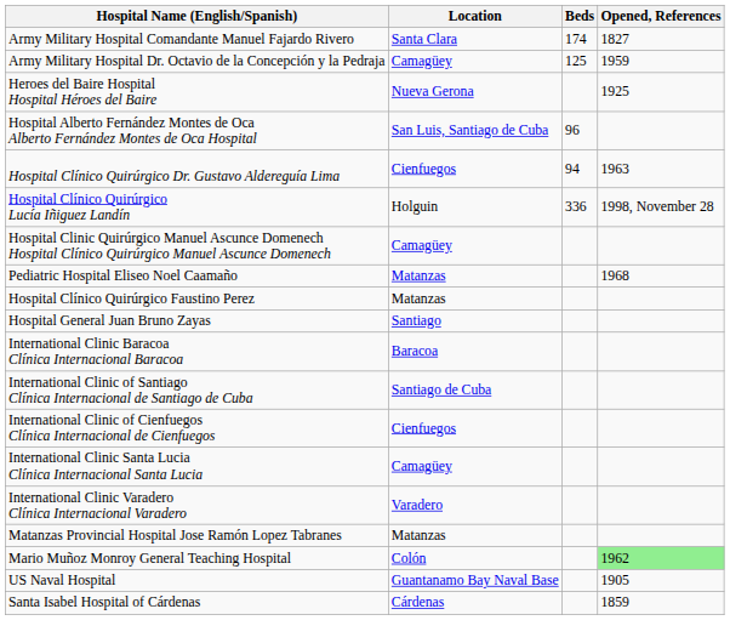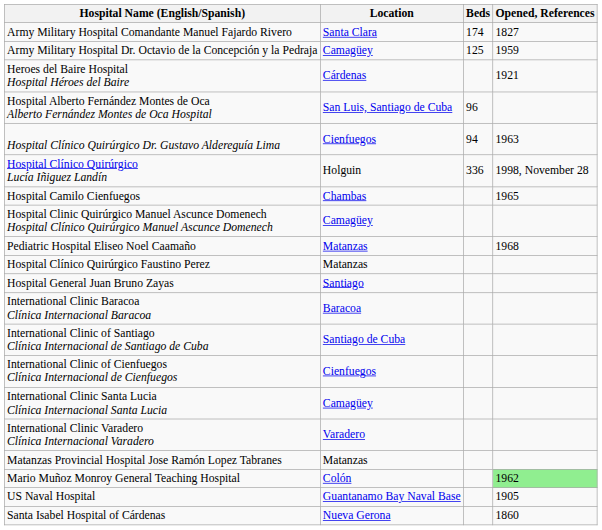 <table class="wikitable sortable plainrowheaders" summary="Hospitals in Cuba outside of Havana">
 <tr>
 <th>Hospital Name (English/Spanish)</th>
 <th>Location</th>
 <th>Beds</th>
 <th>Opened, References</th>
 </tr>
 <tr>
 <td>Army Military Hospital Comandante Manuel Fajardo Rivero</td>
 <td><a href='#'>Santa Clara</a><br></td>
 <td>174</td>
 <td>1827</td>
 </tr>
 <tr>
 <td>Army Military Hospital Dr. Octavio de la Concepción y la Pedraja</td>
 <td><a href='#'>Camagüey</a><br></td>
 <td>125</td>
 <td>1959</td>
 </tr>
 <tr>
 <td>Heroes del Baire Hospital<br><em>Hospital Héroes del Baire</em></td>
-<td><a href='#'>Nueva Gerona</a><br></td>
+<td><a href='#'>Cárdenas</a></td>
 <td></td>
-<td>1925</td>
+<td>1921</td>
 </tr>
 <tr>
 <td>Hospital Alberto Fernández Montes de Oca <br><em>Alberto Fernández Montes de Oca Hospital</em></td>
 <td><a href='#'>San Luis, Santiago de Cuba</a><br></td>
 <td>96</td>
 <td></td>
 </tr>
 <tr>
 <td><br><em>Hospital Clínico Quirúrgico Dr. Gustavo Aldereguía Lima</em></td>
 <td><a href='#'>Cienfuegos</a><br></td>
 <td>94</td>
 <td>1963</td>
 </tr>
 <tr>
 <td><a href='#'>Hospital Clínico Quirúrgico</a><br><em>Lucía Iñiguez Landín</em></td>
 <td>Holguin<br></td>
 <td>336</td>
 <td>1998, November 28</td>
+</tr>
+<tr>
+<td>Hospital Camilo Cienfuegos</td>
+<td><a href='#'>Chambas</a><br></td>
+<td></td>
+<td>1965</td>
 </tr>
 <tr>
 <td>Hospital Clinic Quirúrgico Manuel Ascunce Domenech<br><em>Hospital Clínico Quirúrgico Manuel Ascunce Domenech</em></td>
 <td><a href='#'>Camagüey</a><br></td>
 <td></td>
 <td></td>
 </tr>
 <tr>
 <td>Pediatric Hospital Eliseo Noel Caamaño</td>
 <td><a href='#'>Matanzas</a><br></td>
 <td></td>
 <td>1968</td>
 </tr>
 <tr>
 <td>Hospital Clínico Quirúrgico Faustino Perez</td>
 <td>Matanzas<br></td>
 <td></td>
 <td></td>
 </tr>
 <tr>
 <td>Hospital General Juan Bruno Zayas</td>
 <td><a href='#'>Santiago</a><br></td>
 <td></td>
 <td></td>
 </tr>
 <tr>
 <td>International Clinic Baracoa<br><em>Clínica Internacional Baracoa</em></td>
 <td><a href='#'>Baracoa</a><br></td>
 <td></td>
 <td></td>
 </tr>
 <tr>
 <td>International Clinic of Santiago<br><em>Clínica Internacional de Santiago de Cuba</em></td>
 <td><a href='#'>Santiago de Cuba</a><br></td>
 <td></td>
 <td></td>
 </tr>
 <tr>
 <td>International Clinic of Cienfuegos<br><em>Clínica Internacional de Cienfuegos</em></td>
 <td><a href='#'>Cienfuegos</a><br></td>
 <td></td>
 <td></td>
 </tr>
 <tr>
 <td>International Clinic Santa Lucia<br><em>Clínica Internacional Santa Lucia</em></td>
 <td><a href='#'>Camagüey</a></td>
 <td></td>
 <td></td>
 </tr>
 <tr>
 <td>International Clinic Varadero<br><em>Clínica Internacional Varadero</em></td>
 <td><a href='#'>Varadero</a></td>
 <td></td>
 <td></td>
 </tr>
 <tr>
 <td>Matanzas Provincial Hospital Jose Ramón Lopez Tabranes</td>
 <td>Matanzas<br></td>
 <td></td>
 <td></td>
 </tr>
 <tr>
 <td>Mario Muñoz Monroy General Teaching Hospital</td>
 <td><a href='#'>Colón</a><br></td>
 <td></td>
 <td style="background: lightgreen;">1962</td>
 </tr>
 <tr>
 <td>US Naval Hospital</td>
 <td><a href='#'>Guantanamo Bay Naval Base</a><br></td>
 <td></td>
 <td>1905</td>
 </tr>
 <tr>
 <td>Santa Isabel Hospital of Cárdenas</td>
-<td><a href='#'>Cárdenas</a></td>
+<td><a href='#'>Nueva Gerona</a><br></td>
 <td></td>
-<td>1859</td>
+<td>1860</td>
 </tr>
 </table>
